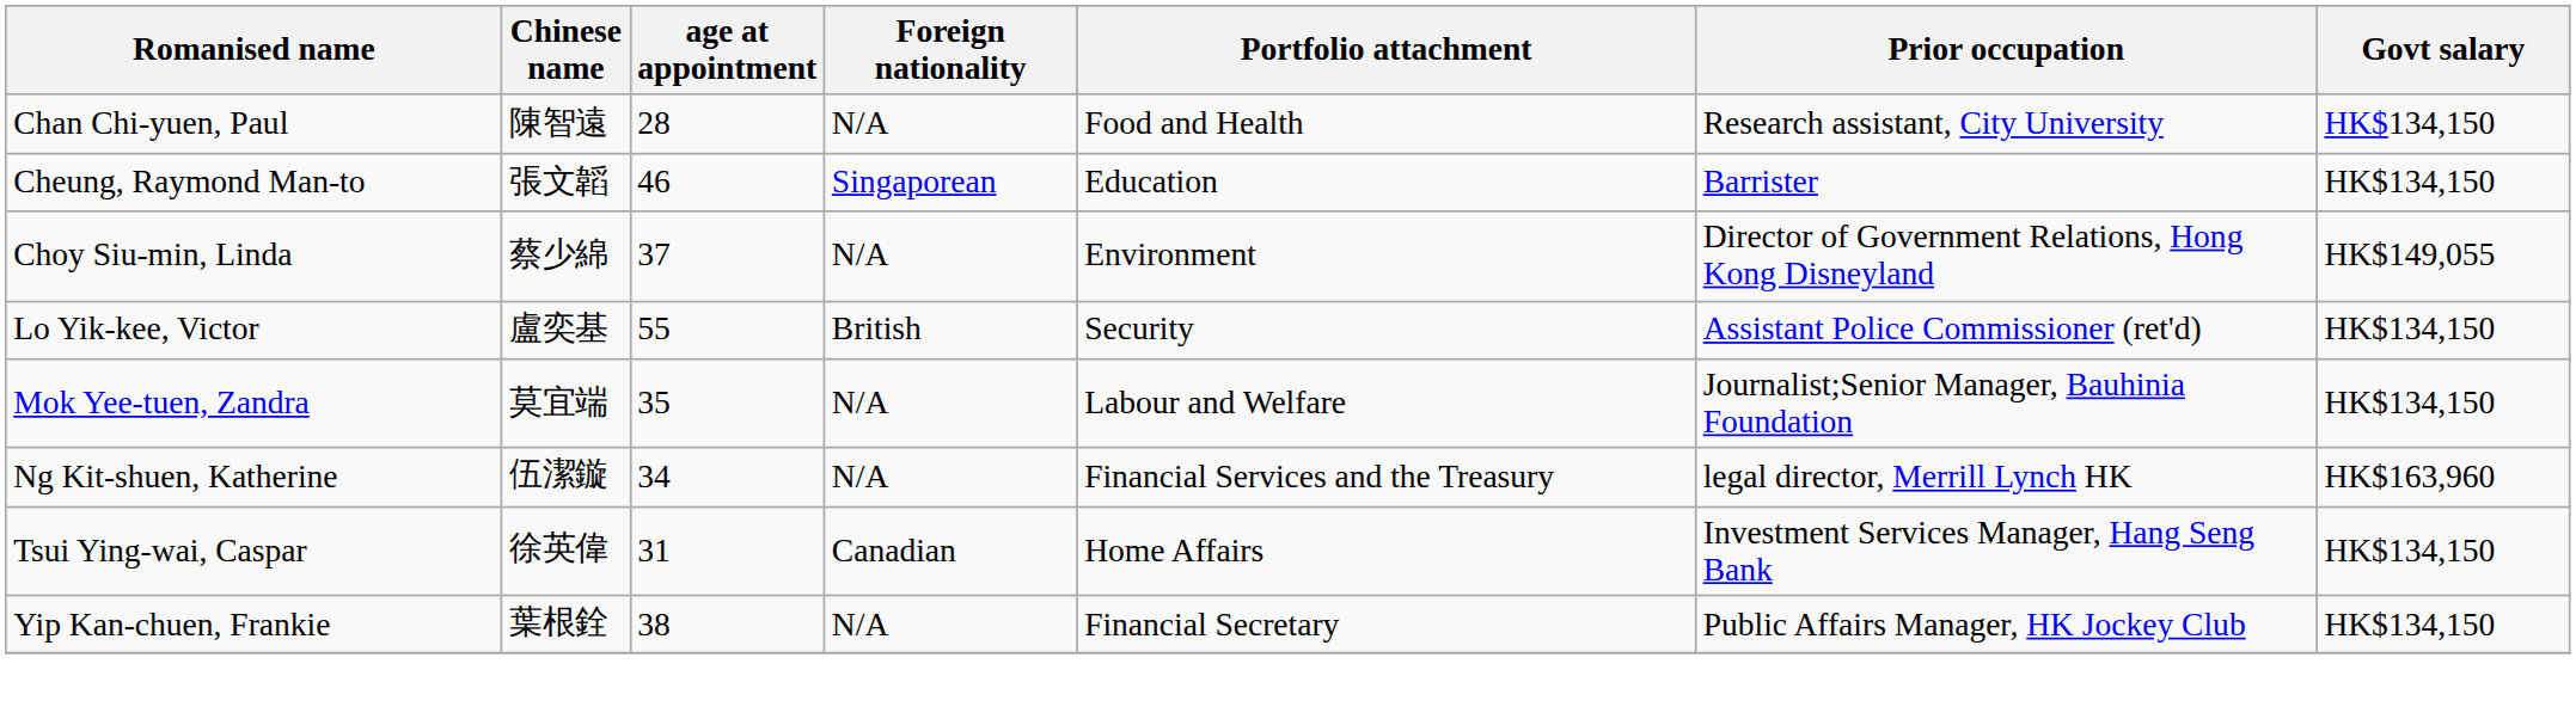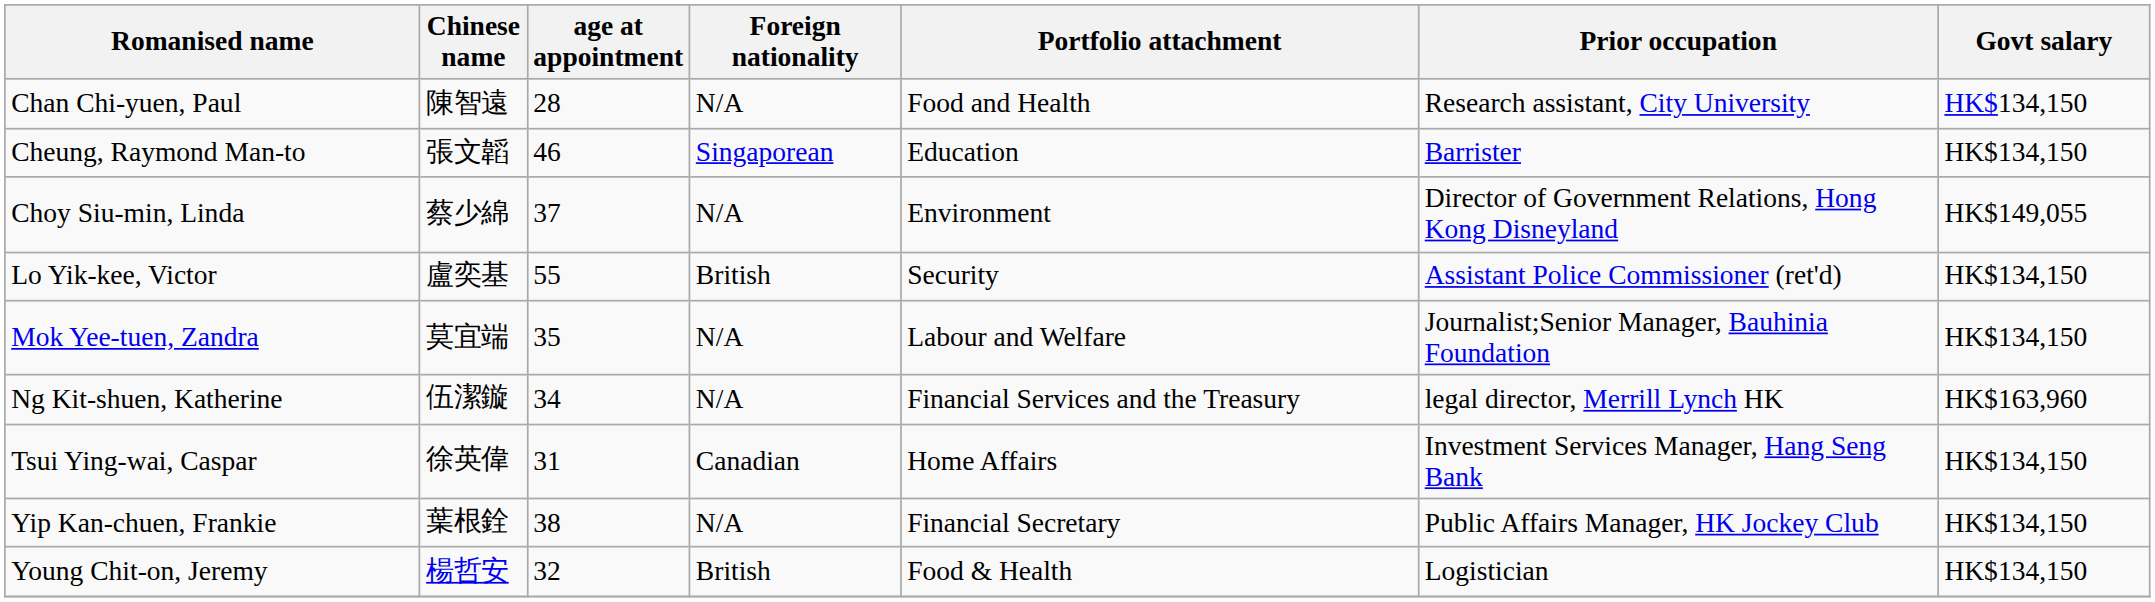 <table class="wikitable">
 <tr>
 <th width=20%>Romanised name</th>
 <th width=5%>Chinese name</th>
 <th width=5%>age at appointment</th>
 <th width=10%>Foreign nationality</th>
 <th width=25%>Portfolio attachment</th>
 <th width=25%>Prior occupation</th>
 <th width=10%>Govt salary</th>
 </tr>
 <tr>
 <td>Chan Chi-yuen, Paul</td>
 <td>陳智遠</td>
 <td>28</td>
 <td>N/A</td>
 <td>Food and Health</td>
 <td>Research assistant, <a href='#'>City University</a></td>
 <td><a href='#'>HK$</a>134,150</td>
 </tr>
 <tr>
 <td>Cheung, Raymond Man-to</td>
 <td>張文韜</td>
 <td>46</td>
 <td><a href='#'>Singaporean</a></td>
 <td>Education</td>
 <td><a href='#'>Barrister</a></td>
 <td>HK$134,150</td>
 </tr>
 <tr>
 <td>Choy Siu-min, Linda</td>
 <td>蔡少綿</td>
 <td>37</td>
 <td>N/A</td>
 <td>Environment</td>
 <td>Director of Government Relations, <a href='#'>Hong Kong Disneyland</a></td>
 <td>HK$149,055</td>
 </tr>
 <tr>
 <td>Lo Yik-kee, Victor</td>
 <td>盧奕基</td>
 <td>55</td>
 <td>British</td>
 <td>Security</td>
 <td><a href='#'>Assistant Police Commissioner</a> (ret'd)</td>
 <td>HK$134,150</td>
 </tr>
 <tr>
 <td><a href='#'>Mok Yee-tuen, Zandra</a></td>
 <td>莫宜端</td>
 <td>35</td>
 <td>N/A</td>
 <td>Labour and Welfare</td>
 <td>Journalist;Senior Manager, <a href='#'>Bauhinia Foundation</a></td>
 <td>HK$134,150</td>
 </tr>
 <tr>
 <td>Ng Kit-shuen, Katherine</td>
 <td>伍潔鏇</td>
 <td>34</td>
 <td>N/A</td>
 <td>Financial Services and the Treasury</td>
 <td>legal director, <a href='#'>Merrill Lynch</a> HK</td>
 <td>HK$163,960</td>
 </tr>
 <tr>
 <td>Tsui Ying-wai, Caspar</td>
 <td>徐英偉</td>
 <td>31</td>
 <td>Canadian</td>
 <td>Home Affairs</td>
 <td>Investment Services Manager, <a href='#'>Hang Seng Bank</a></td>
 <td>HK$134,150</td>
 </tr>
 <tr>
 <td>Yip Kan-chuen, Frankie</td>
 <td>葉根銓</td>
 <td>38</td>
 <td>N/A</td>
 <td>Financial Secretary</td>
 <td>Public Affairs Manager, <a href='#'>HK Jockey Club</a></td>
 <td>HK$134,150</td>
 </tr>
 <tr>
+<td>Young Chit-on, Jeremy</td>
+<td><a href='#'>楊哲安</a></td>
+<td>32</td>
+<td>British</td>
+<td>Food & Health</td>
+<td>Logistician</td>
+<td>HK$134,150</td>
+</tr>
+<tr>
 </tr>
 </table>
